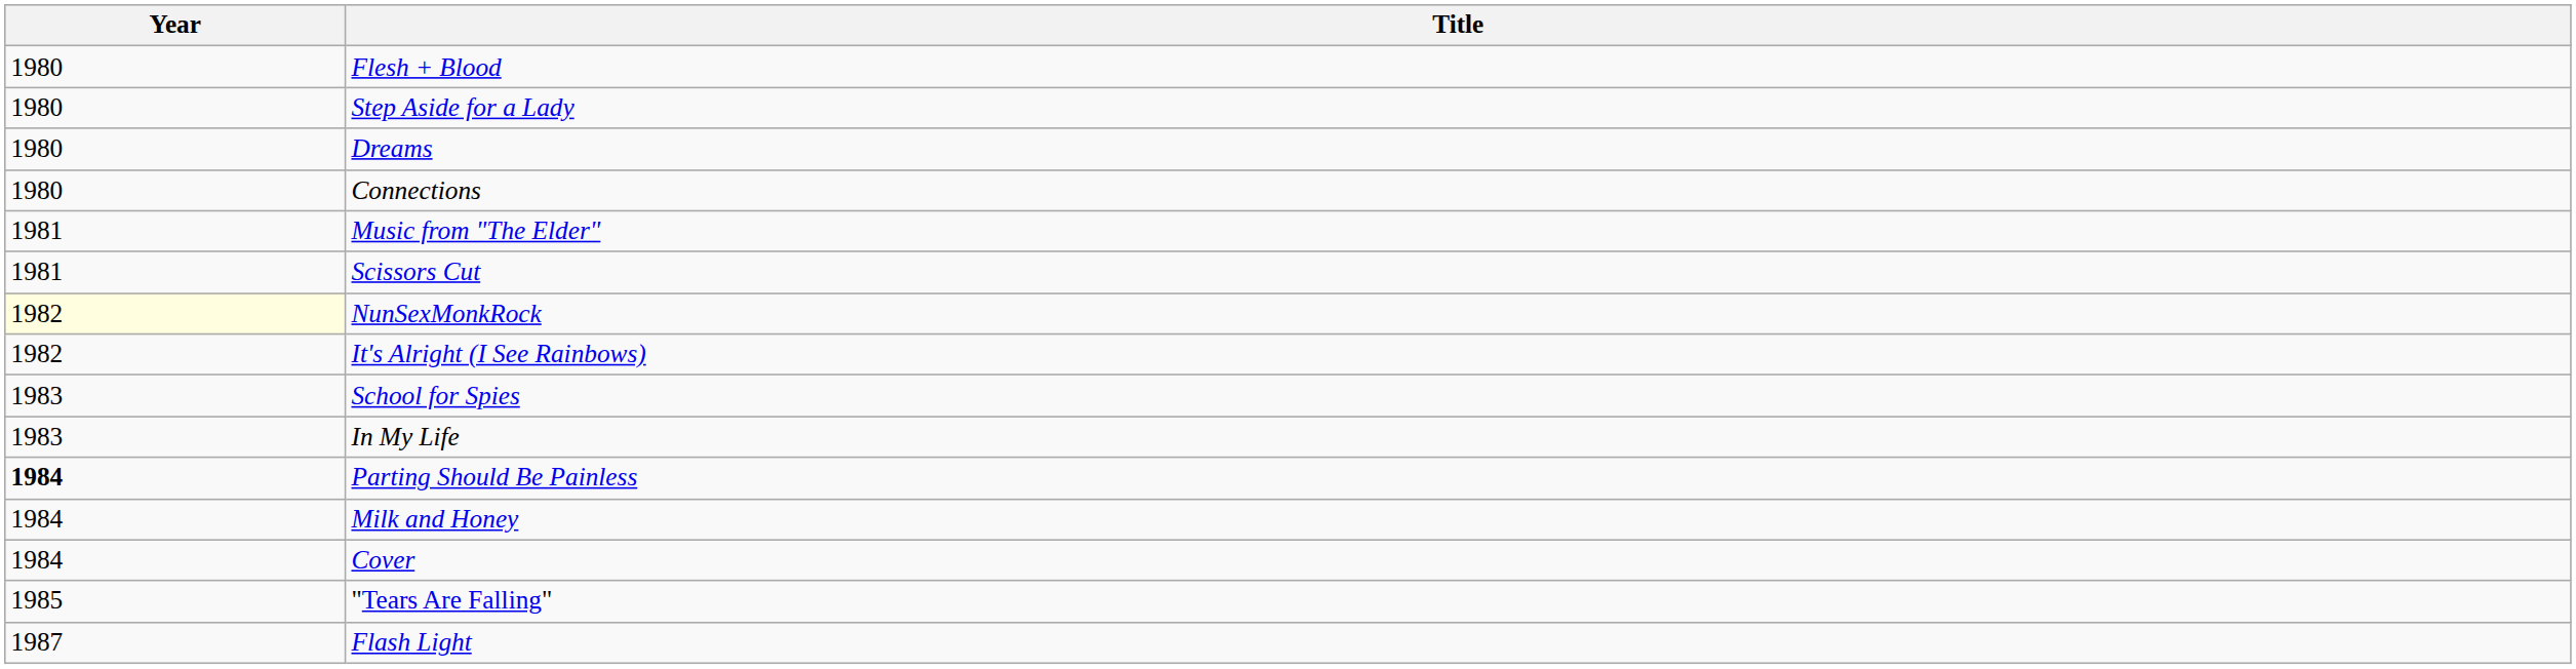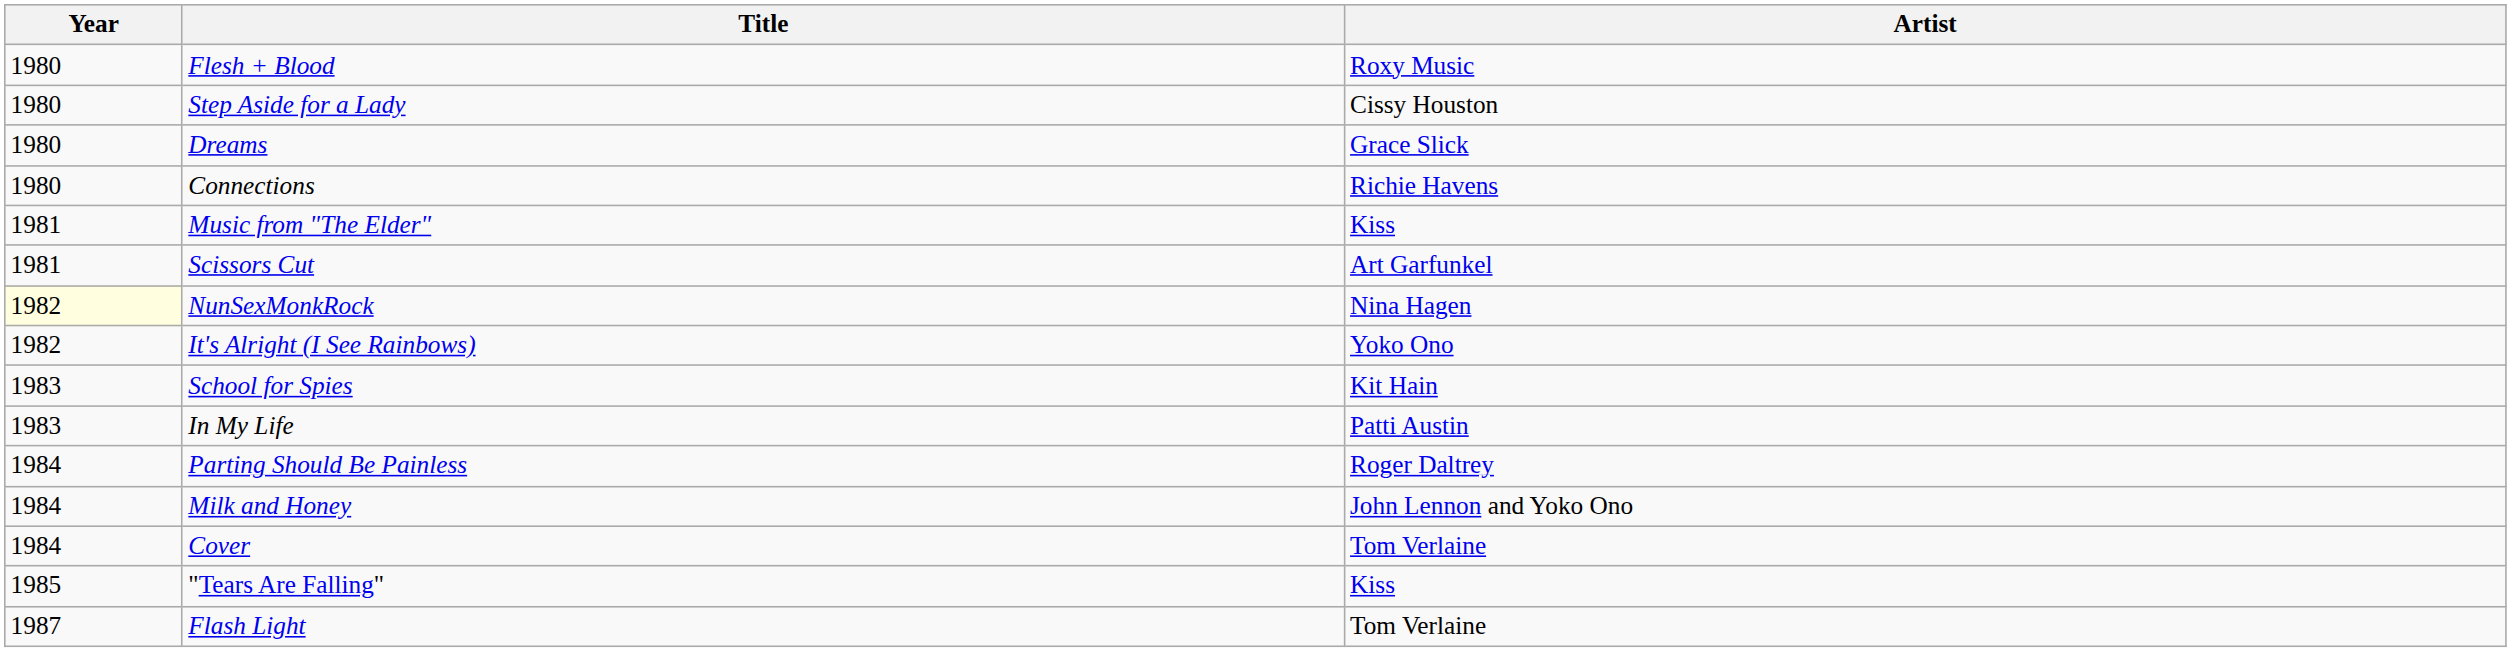 <table class="wikitable sortable" style="width:100%;">
 <tr>
 <th style="width:30px;">Year</th>
 <th style="width:250px;">Title</th>
+<th style="width:250px;">Artist</th>
 </tr>
 <tr>
 <td>1980</td>
 <td><em><a href='#'>Flesh + Blood</a></em></td>
+<td><a href='#'>Roxy Music</a></td>
 </tr>
 <tr>
 <td>1980</td>
 <td><em><a href='#'>Step Aside for a Lady</a></em></td>
+<td>Cissy Houston</td>
 </tr>
 <tr>
 <td>1980</td>
 <td><em><a href='#'>Dreams</a></em></td>
+<td><a href='#'>Grace Slick</a></td>
 </tr>
 <tr>
 <td>1980</td>
 <td><em>Connections</em></td>
+<td><a href='#'>Richie Havens</a></td>
 </tr>
 <tr>
 <td>1981</td>
 <td><em><a href='#'>Music from "The Elder"</a></em></td>
+<td><a href='#'>Kiss</a></td>
 </tr>
 <tr>
 <td>1981</td>
 <td><em><a href='#'>Scissors Cut</a></em></td>
+<td><a href='#'>Art Garfunkel</a></td>
 </tr>
 <tr>
 <td style="background: lightyellow;">1982</td>
 <td><em><a href='#'>NunSexMonkRock</a></em></td>
+<td><a href='#'>Nina Hagen</a></td>
 </tr>
 <tr>
 <td>1982</td>
 <td><em><a href='#'>It's Alright (I See Rainbows)</a></em></td>
+<td><a href='#'>Yoko Ono</a></td>
 </tr>
 <tr>
 <td>1983</td>
 <td><em><a href='#'>School for Spies</a></em></td>
+<td><a href='#'>Kit Hain</a></td>
 </tr>
 <tr>
 <td>1983</td>
 <td><em>In My Life</em></td>
+<td><a href='#'>Patti Austin</a></td>
 </tr>
 <tr>
-<td><strong>1984</strong></td>
+<td>1984</td>
 <td><em><a href='#'>Parting Should Be Painless</a></em></td>
+<td><a href='#'>Roger Daltrey</a></td>
 </tr>
 <tr>
 <td>1984</td>
 <td><em><a href='#'>Milk and Honey</a></em></td>
+<td><a href='#'>John Lennon</a> and Yoko Ono</td>
 </tr>
 <tr>
 <td>1984</td>
 <td><em><a href='#'>Cover</a></em></td>
+<td><a href='#'>Tom Verlaine</a></td>
 </tr>
 <tr>
 <td>1985</td>
 <td>"<a href='#'>Tears Are Falling</a>"</td>
+<td><a href='#'>Kiss</a></td>
 </tr>
 <tr>
 <td>1987</td>
 <td><em><a href='#'>Flash Light</a></em></td>
+<td>Tom Verlaine</td>
 </tr>
 </table>
